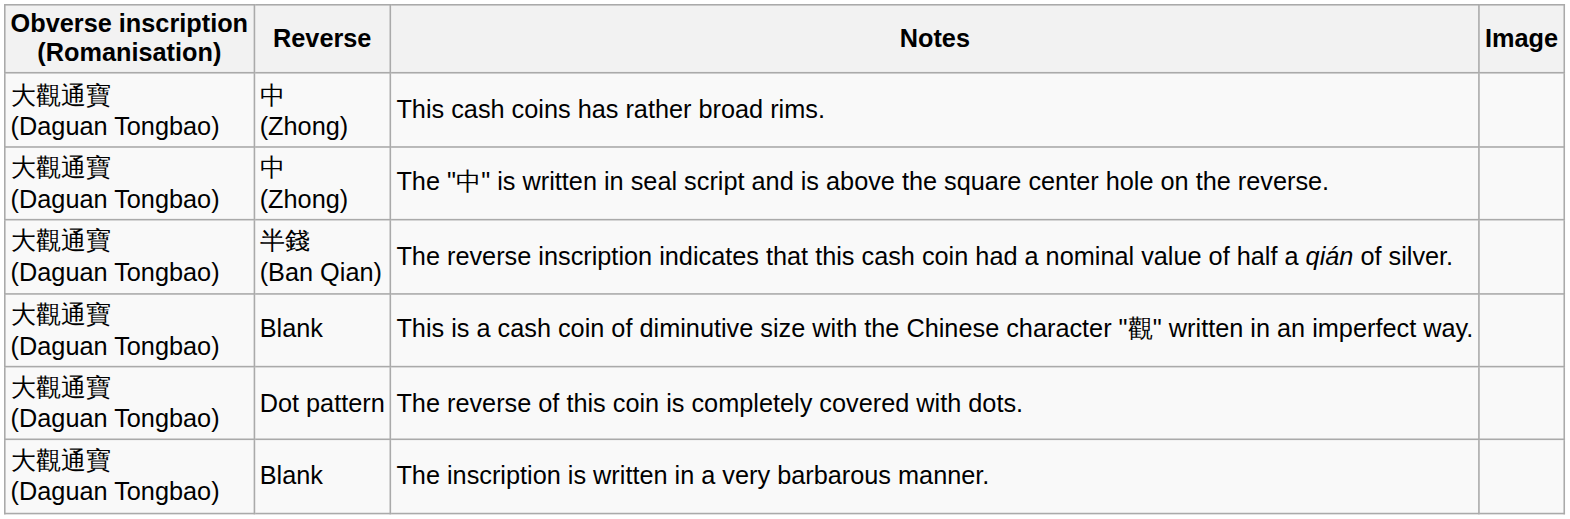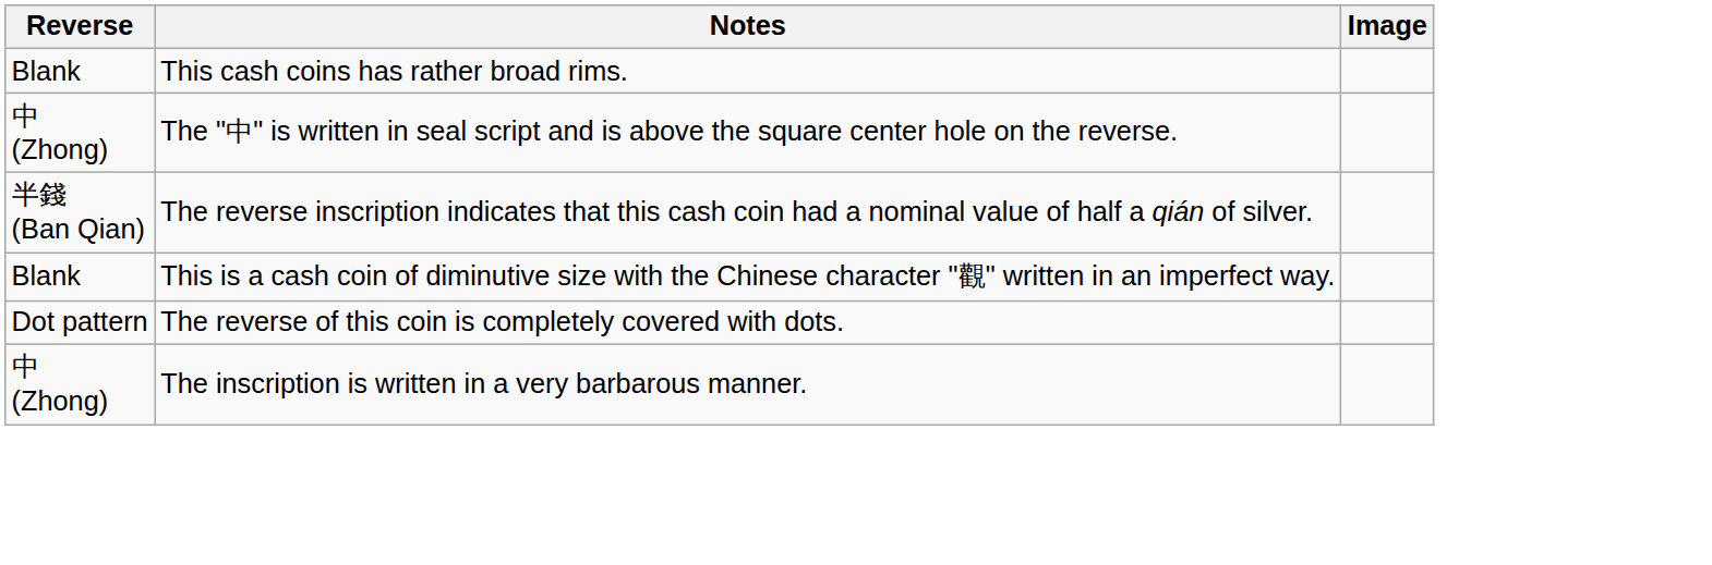 <table class="wikitable">
 <tr>
-<th>Obverse inscription<br>(Romanisation)</th>
 <th>Reverse</th>
 <th>Notes</th>
 <th>Image</th>
 </tr>
 <tr>
-<td>大觀通寶<br>(Daguan Tongbao)</td>
-<td>中<br>(Zhong)</td>
+<td>Blank</td>
 <td>This cash coins has rather broad rims.</td>
 <td></td>
 </tr>
 <tr>
-<td>大觀通寶<br>(Daguan Tongbao)</td>
 <td>中<br>(Zhong)</td>
 <td>The "中" is written in seal script and is above the square center hole on the reverse.</td>
 <td></td>
 </tr>
 <tr>
-<td>大觀通寶<br>(Daguan Tongbao)</td>
 <td>半錢<br>(Ban Qian)</td>
 <td>The reverse inscription indicates that this cash coin had a nominal value of half a <em>qián</em> of silver.</td>
 <td></td>
 </tr>
 <tr>
-<td>大觀通寶<br>(Daguan Tongbao)</td>
 <td>Blank</td>
 <td>This is a cash coin of diminutive size with the Chinese character "觀" written in an imperfect way.</td>
 <td></td>
 </tr>
 <tr>
-<td>大觀通寶<br>(Daguan Tongbao)</td>
 <td>Dot pattern</td>
 <td>The reverse of this coin is completely covered with dots.</td>
 <td></td>
 </tr>
 <tr>
-<td>大觀通寶<br>(Daguan Tongbao)</td>
-<td>Blank</td>
+<td>中<br>(Zhong)</td>
 <td>The inscription is written in a very barbarous manner.</td>
 <td></td>
 </tr>
 </table>
